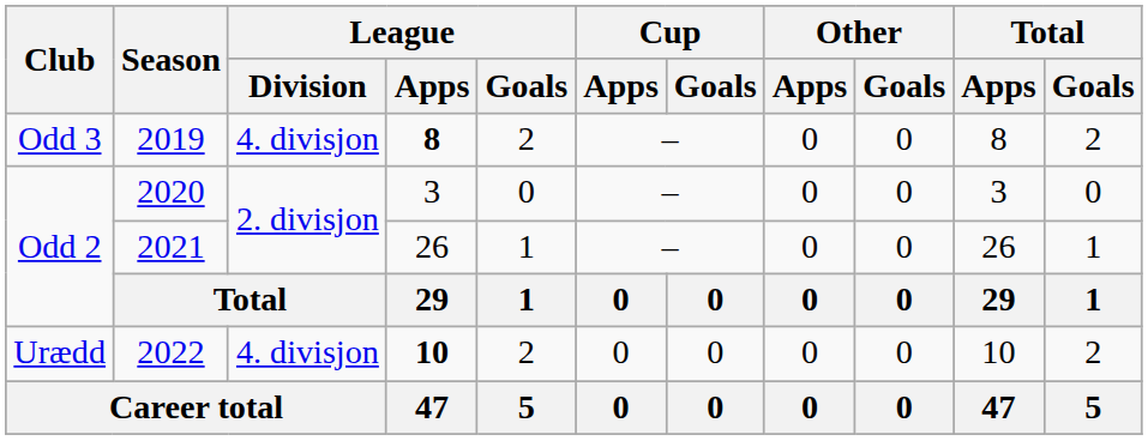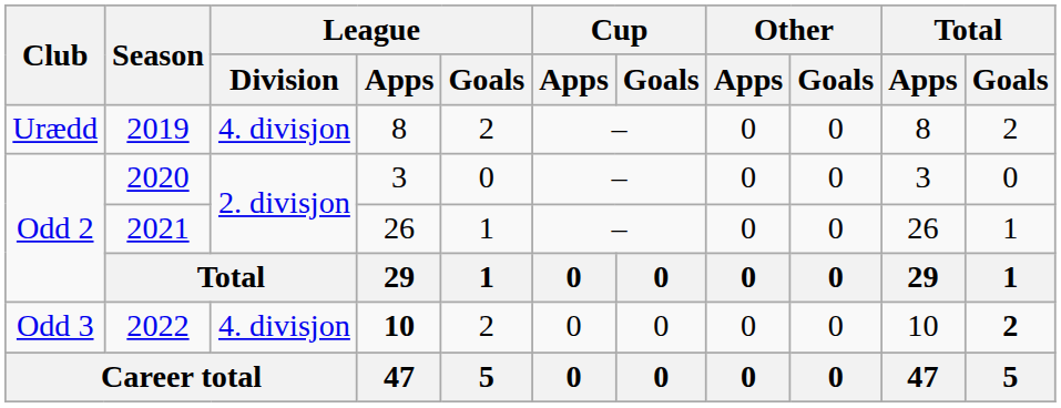 <table class=wikitable style=text-align:center>
 <tr>
 <th rowspan=2>Club</th>
 <th rowspan=2>Season</th>
 <th colspan=3>League</th>
 <th colspan=2>Cup</th>
 <th colspan=2>Other</th>
 <th colspan=2>Total</th>
 </tr>
 <tr>
 <th>Division</th>
 <th>Apps</th>
 <th>Goals</th>
 <th>Apps</th>
 <th>Goals</th>
 <th>Apps</th>
 <th>Goals</th>
 <th>Apps</th>
 <th>Goals</th>
 </tr>
 <tr>
-<td><a href='#'>Odd 3</a></td>
+<td><a href='#'>Urædd</a></td>
 <td><a href='#'>2019</a></td>
 <td><a href='#'>4. divisjon</a></td>
-<td><strong>8</strong></td>
+<td>8</td>
 <td>2</td>
 <td colspan=2>–</td>
 <td>0</td>
 <td>0</td>
 <td>8</td>
 <td>2</td>
 </tr>
 <tr>
 <td rowspan=3><a href='#'>Odd 2</a></td>
 <td><a href='#'>2020</a></td>
 <td rowspan=2><a href='#'>2. divisjon</a></td>
 <td>3</td>
 <td>0</td>
 <td colspan=2>–</td>
 <td>0</td>
 <td>0</td>
 <td>3</td>
 <td>0</td>
 </tr>
 <tr>
 <td><a href='#'>2021</a></td>
 <td>26</td>
 <td>1</td>
 <td colspan=2>–</td>
 <td>0</td>
 <td>0</td>
 <td>26</td>
 <td>1</td>
 </tr>
 <tr>
 <th colspan=2><strong>Total</strong></th>
 <th>29</th>
 <th>1</th>
 <th>0</th>
 <th>0</th>
 <th>0</th>
 <th>0</th>
 <th>29</th>
 <th>1</th>
 </tr>
 <tr>
-<td><a href='#'>Urædd</a></td>
+<td><a href='#'>Odd 3</a></td>
 <td><a href='#'>2022</a></td>
 <td><a href='#'>4. divisjon</a></td>
 <td><strong>10</strong></td>
 <td>2</td>
 <td>0</td>
 <td>0</td>
 <td>0</td>
 <td>0</td>
 <td>10</td>
-<td>2</td>
+<td><strong>2</strong></td>
 </tr>
 <tr>
 <th colspan=3><strong>Career total</strong></th>
 <th>47</th>
 <th>5</th>
 <th>0</th>
 <th>0</th>
 <th>0</th>
 <th>0</th>
 <th>47</th>
 <th>5</th>
 </tr>
 </table>
